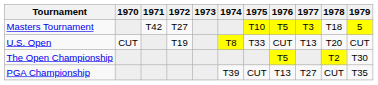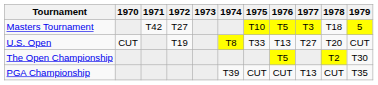 <table class="wikitable" style="font-size:95%;text-align:center;">
 <tr>
 <th>Tournament</th>
 <th>1970</th>
 <th>1971</th>
 <th>1972</th>
 <th>1973</th>
 <th>1974</th>
 <th>1975</th>
 <th>1976</th>
 <th>1977</th>
 <th>1978</th>
 <th>1979</th>
 </tr>
 <tr>
 <td align=left><a href='#'>Masters Tournament</a></td>
 <td style="background:#eeeeee;"></td>
 <td>T42</td>
 <td>T27</td>
 <td style="background:#eeeeee;"></td>
 <td style="background:#eeeeee;"></td>
 <td style="background:yellow;">T10</td>
 <td style="background:yellow;">T5</td>
 <td style="background:yellow;">T3</td>
 <td>T18</td>
 <td style="background:yellow;">5</td>
 </tr>
 <tr>
 <td align=left><a href='#'>U.S. Open</a></td>
 <td>CUT</td>
 <td style="background:#eeeeee;"></td>
 <td>T19</td>
 <td style="background:#eeeeee;"></td>
 <td style="background:yellow;">T8</td>
 <td>T33</td>
-<td>CUT</td>
 <td>T13</td>
+<td>T27</td>
 <td>T20</td>
 <td>CUT</td>
 </tr>
 <tr>
 <td align=left><a href='#'>The Open Championship</a></td>
 <td style="background:#eeeeee;"></td>
 <td style="background:#eeeeee;"></td>
 <td style="background:#eeeeee;"></td>
 <td style="background:#eeeeee;"></td>
 <td style="background:#eeeeee;"></td>
 <td style="background:#eeeeee;"></td>
 <td style="background:yellow;">T5</td>
 <td style="background:#eeeeee;"></td>
 <td style="background:yellow;">T2</td>
 <td>T30</td>
 </tr>
 <tr>
 <td align=left><a href='#'>PGA Championship</a></td>
 <td style="background:#eeeeee;"></td>
 <td style="background:#eeeeee;"></td>
 <td style="background:#eeeeee;"></td>
 <td style="background:#eeeeee;"></td>
 <td>T39</td>
 <td>CUT</td>
+<td>CUT</td>
 <td>T13</td>
-<td>T27</td>
 <td>CUT</td>
 <td>T35</td>
 </tr>
 </table>
